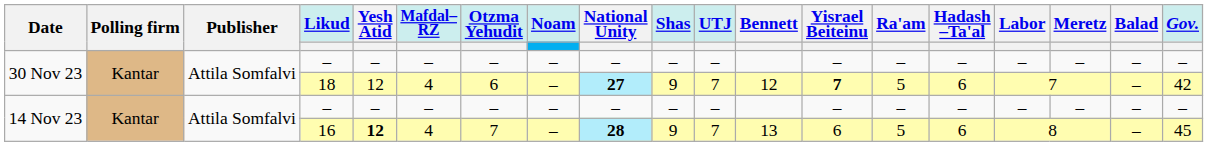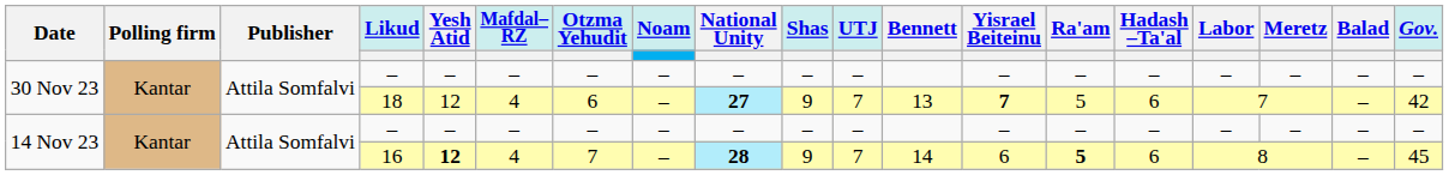 <table class="wikitable sortable" style=text-align:center;font-size:90%;line-height:12px>
 <tr>
 <th rowspan=2>Date</th>
 <th rowspan=2>Polling firm</th>
 <th rowspan=2>Publisher</th>
 <th style=background:#cee><a href='#'>Likud</a></th>
 <th><a href='#'>Yesh<br>Atid</a></th>
 <th style=background:#cee;font-size:90%><a href='#'>Mafdal–<br>RZ</a></th>
 <th style=background:#cee><a href='#'>Otzma<br>Yehudit</a></th>
 <th style=background:#cee><a href='#'>Noam</a></th>
 <th><a href='#'>National<br>Unity</a></th>
 <th style=background:#cee><a href='#'>Shas</a></th>
 <th style=background:#cee><a href='#'>UTJ</a></th>
 <th><a href='#'>Bennett</a></th>
 <th><a href='#'>Yisrael<br>Beiteinu</a></th>
 <th><a href='#'>Ra'am</a></th>
 <th><a href='#'>Hadash<br>–Ta'al</a></th>
 <th><a href='#'>Labor</a></th>
 <th><a href='#'>Meretz</a></th>
 <th><a href='#'>Balad</a></th>
 <th style=background:#cee><a href='#'><em>Gov.</em></a></th>
 </tr>
 <tr>
 <th style=background:></th>
 <th style=background:></th>
 <th style=background:></th>
 <th style=background:></th>
 <th style=background:#01AFF0></th>
 <th style=background:></th>
 <th style=background:></th>
 <th style=background:></th>
 <th style=background:></th>
 <th style=background:></th>
 <th style=background:></th>
 <th style=background:></th>
 <th style=background:></th>
 <th style=background:></th>
 <th style=background:></th>
 <th style=background:></th>
 </tr>
 <tr>
 <td rowspan=2 data-sort-value=2023-11-30>30 Nov 23</td>
 <td rowspan=2 style=background:burlywood>Kantar</td>
 <td rowspan=2>Attila Somfalvi</td>
 <td>–					</td>
 <td>–					</td>
 <td>–					</td>
 <td>–					</td>
 <td>–					</td>
 <td>–					</td>
 <td>–					</td>
 <td>–					</td>
 <td>			</td>
 <td>–					</td>
 <td>–					</td>
 <td>–					</td>
 <td>–					</td>
 <td>–					</td>
 <td>–					</td>
 <td>–					</td>
 </tr>
 <tr style=background:#fffdb0>
 <td>18					</td>
 <td>12					</td>
 <td>4					</td>
 <td>6					</td>
 <td>–					</td>
 <td style=background:#B2EDFB><strong>27</strong>	</td>
 <td>9					</td>
 <td>7					</td>
-<td>12					</td>
+<td>13					</td>
 <td><strong>7					</strong></td>
 <td>5					</td>
 <td>6					</td>
 <td colspan=2>7		</td>
 <td>–					</td>
 <td>42					</td>
 </tr>
 <tr>
 <td rowspan=2 data-sort-value=2023-11-14>14 Nov 23</td>
 <td style=background:burlywood rowspan=2>Kantar</td>
 <td rowspan=2>Attila Somfalvi</td>
 <td>–					</td>
 <td>–					</td>
 <td>–					</td>
 <td>–					</td>
 <td>–					</td>
 <td>–					</td>
 <td>–					</td>
 <td>–					</td>
 <td>			</td>
 <td>–					</td>
 <td>–					</td>
 <td>–					</td>
 <td>–					</td>
 <td>–					</td>
 <td>–					</td>
 <td>–					</td>
 </tr>
 <tr style=background:#fffdb0>
 <td>16					</td>
 <td><strong>12					</strong></td>
 <td>4					</td>
 <td>7					</td>
 <td>–					</td>
 <td style=background:#B2EDFB><strong>28</strong>	</td>
 <td>9					</td>
 <td>7					</td>
-<td>13					</td>
+<td>14					</td>
 <td>6					</td>
-<td>5					</td>
+<td><strong>5					</strong></td>
 <td>6					</td>
 <td colspan=2>8		</td>
 <td>–					</td>
 <td>45					</td>
 </tr>
 </table>
